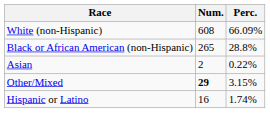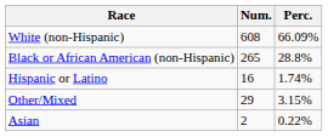 <table class="wikitable">
 <tr>
 <th>Race</th>
 <th>Num.</th>
 <th>Perc.</th>
 </tr>
 <tr>
 <td><a href='#'>White</a> (non-Hispanic)</td>
 <td>608</td>
 <td>66.09%</td>
 </tr>
 <tr>
 <td><a href='#'>Black or African American</a> (non-Hispanic)</td>
 <td>265</td>
 <td>28.8%</td>
 </tr>
 <tr>
+<td><a href='#'>Hispanic</a> or <a href='#'>Latino</a></td>
+<td>16</td>
+<td>1.74%</td>
+</tr>
+<tr>
+<td><a href='#'>Other/Mixed</a></td>
+<td>29</td>
+<td>3.15%</td>
+</tr>
+<tr>
 <td><a href='#'>Asian</a></td>
 <td>2</td>
 <td>0.22%</td>
 </tr>
-<tr>
-<td><a href='#'>Other/Mixed</a></td>
-<td><strong>29</strong></td>
-<td>3.15%</td>
-</tr>
-<tr>
-<td><a href='#'>Hispanic</a> or <a href='#'>Latino</a></td>
-<td>16</td>
-<td>1.74%</td>
-</tr>
 </table>
